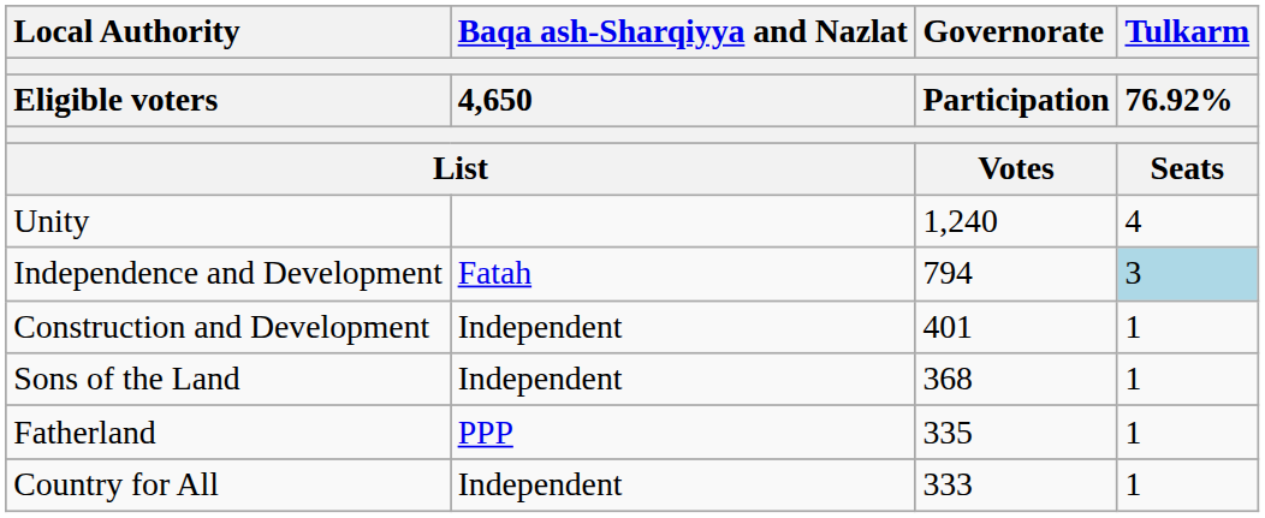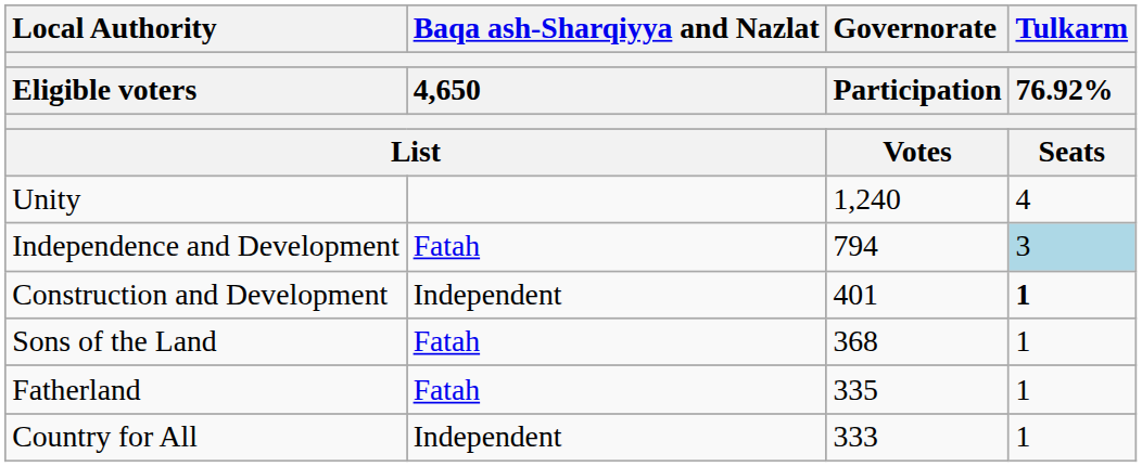 <table class="wikitable">
 <tr>
 <th style="text-align:left;">Local Authority</th>
 <th style="text-align:left;"><a href='#'>Baqa ash-Sharqiyya</a> and Nazlat</th>
 <th style="text-align:left;">Governorate</th>
 <th style="text-align:left;"><a href='#'>Tulkarm</a></th>
 </tr>
 <tr>
 <th colspan=4></th>
 </tr>
 <tr>
 <th style="text-align:left;">Eligible voters</th>
 <th style="text-align:left;">4,650</th>
 <th style="text-align:left;">Participation</th>
 <th style="text-align:left;">76.92%</th>
 </tr>
 <tr>
 <th colspan=4></th>
 </tr>
 <tr>
 <th colspan=2>List</th>
 <th>Votes</th>
 <th>Seats</th>
 </tr>
 <tr>
 <td>Unity</td>
 <td></td>
 <td>1,240</td>
 <td>4</td>
 </tr>
 <tr>
 <td>Independence and Development</td>
 <td><a href='#'>Fatah</a></td>
 <td>794</td>
 <td style="background: lightblue;">3</td>
 </tr>
 <tr>
 <td>Construction and Development</td>
 <td>Independent</td>
 <td>401</td>
-<td>1</td>
+<td><strong>1</strong></td>
 </tr>
 <tr>
 <td>Sons of the Land</td>
-<td>Independent</td>
+<td><a href='#'>Fatah</a></td>
 <td>368</td>
 <td>1</td>
 </tr>
 <tr>
 <td>Fatherland</td>
-<td><a href='#'>PPP</a></td>
+<td><a href='#'>Fatah</a></td>
 <td>335</td>
 <td>1</td>
 </tr>
 <tr>
 <td>Country for All</td>
 <td>Independent</td>
 <td>333</td>
 <td>1</td>
 </tr>
 </table>
